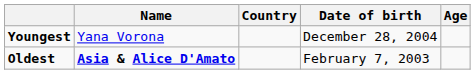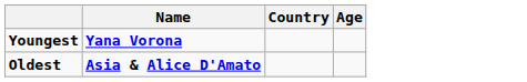 <table class="wikitable">
 <tr>
 <th></th>
 <th><strong>Name</strong></th>
 <th><strong>Country</strong></th>
-<th><strong>Date of birth</strong></th>
 <th><strong>Age</strong></th>
 </tr>
 <tr>
 <td><strong>Youngest</strong></td>
-<td><a href='#'>Yana Vorona</a></td>
+<td><strong><a href='#'>Yana Vorona</a></strong></td>
 <td></td>
-<td>December 28, 2004</td>
 <td></td>
 </tr>
 <tr>
 <td><strong>Oldest</strong></td>
 <td><strong><a href='#'>Asia</a> & <a href='#'>Alice D'Amato</a></strong></td>
 <td></td>
-<td>February 7, 2003</td>
 <td></td>
 </tr>
 </table>
